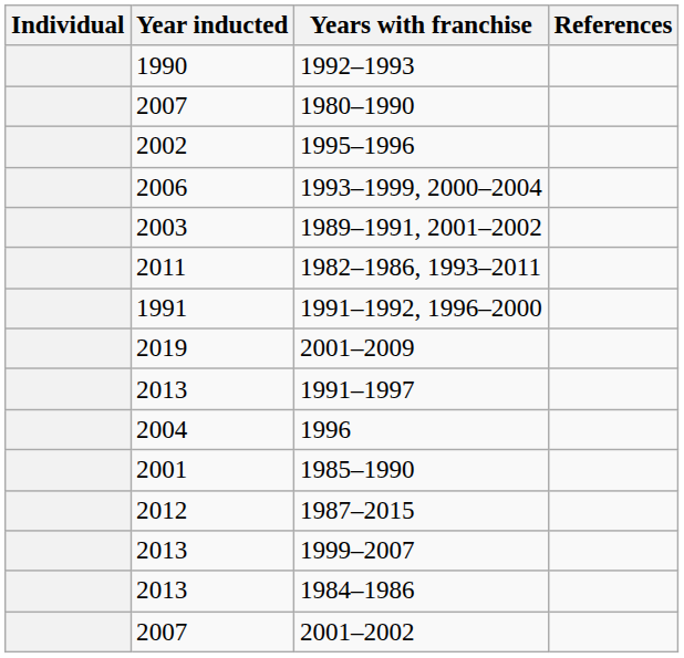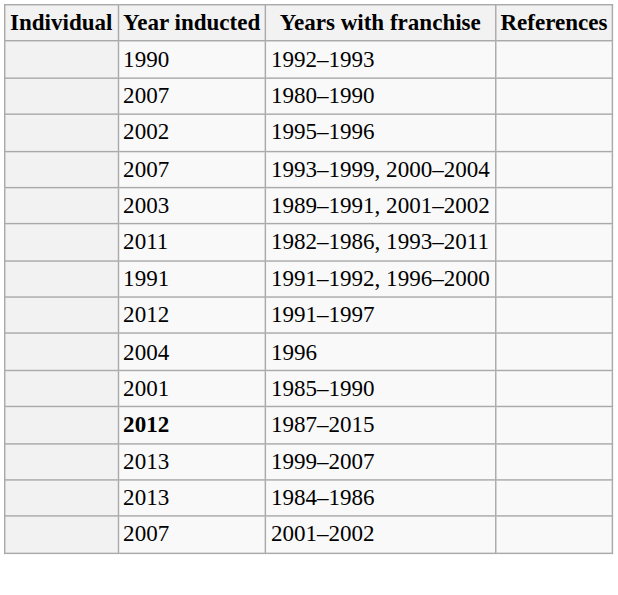 <table class="wikitable sortable">
 <tr>
 <th scope="col">Individual</th>
 <th scope="col">Year inducted</th>
 <th scope="col">Years with franchise</th>
 <th scope="col" class="unsortable">References</th>
 </tr>
 <tr>
 <th scope="row"></th>
 <td>1990</td>
 <td>1992–1993</td>
 <td></td>
 </tr>
 <tr>
 <th scope="row"></th>
 <td>2007</td>
 <td>1980–1990</td>
 <td></td>
 </tr>
 <tr>
 <th scope="row"></th>
 <td>2002</td>
 <td>1995–1996</td>
 <td></td>
 </tr>
 <tr>
 <th scope="row"></th>
-<td>2006</td>
+<td>2007</td>
 <td>1993–1999, 2000–2004</td>
 <td></td>
 </tr>
 <tr>
 <th scope="row"></th>
 <td>2003</td>
 <td>1989–1991, 2001–2002</td>
 <td></td>
 </tr>
 <tr>
 <th scope="row"></th>
 <td>2011</td>
 <td>1982–1986, 1993–2011</td>
 <td></td>
 </tr>
 <tr>
 <th scope="row"></th>
 <td>1991</td>
 <td>1991–1992, 1996–2000</td>
 <td></td>
 </tr>
 <tr>
 <th scope="row"></th>
-<td>2019</td>
-<td>2001–2009</td>
-<td></td>
-</tr>
-<tr>
-<th scope="row"></th>
-<td>2013</td>
+<td>2012</td>
 <td>1991–1997</td>
 <td></td>
 </tr>
 <tr>
 <th scope="row"></th>
 <td>2004</td>
 <td>1996</td>
 <td></td>
 </tr>
 <tr>
 <th scope="row"></th>
 <td>2001</td>
 <td>1985–1990</td>
 <td></td>
 </tr>
 <tr>
 <th scope="row"></th>
-<td>2012</td>
+<td><strong>2012</strong></td>
 <td>1987–2015</td>
 <td></td>
 </tr>
 <tr>
 <th scope="row"></th>
 <td>2013</td>
 <td>1999–2007</td>
 <td></td>
 </tr>
 <tr>
 <th scope="row"></th>
 <td>2013</td>
 <td>1984–1986</td>
 <td></td>
 </tr>
 <tr>
 <th scope="row"></th>
 <td>2007</td>
 <td>2001–2002</td>
 <td></td>
 </tr>
 </table>
